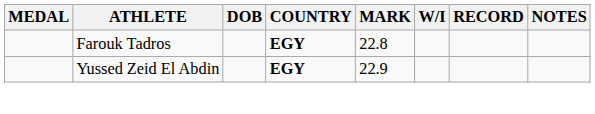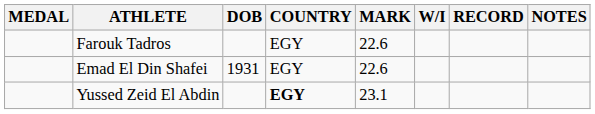 <table class="wikitable">
 <tr>
 <th>MEDAL</th>
 <th>ATHLETE</th>
 <th>DOB</th>
 <th>COUNTRY</th>
 <th>MARK</th>
 <th>W/I</th>
 <th>RECORD</th>
 <th>NOTES</th>
 </tr>
 <tr>
 <td></td>
 <td>Farouk Tadros</td>
 <td></td>
-<td><strong>EGY</strong></td>
-<td>22.8</td>
+<td>EGY</td>
+<td>22.6</td>
+<td></td>
+<td></td>
+<td></td>
+</tr>
+<tr>
+<td></td>
+<td>Emad El Din Shafei</td>
+<td>1931</td>
+<td>EGY</td>
+<td>22.6</td>
 <td></td>
 <td></td>
 <td></td>
 </tr>
 <tr>
 <td></td>
 <td>Yussed Zeid El Abdin</td>
 <td></td>
 <td><strong>EGY</strong></td>
-<td>22.9</td>
+<td>23.1</td>
 <td></td>
 <td></td>
 <td></td>
 </tr>
 </table>
